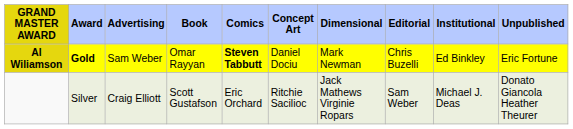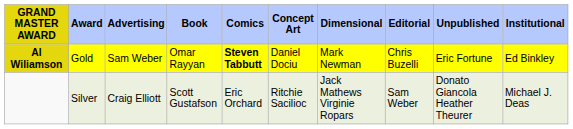 <table class="wikitable">
 <tr>
 <th style="background:#e5d70e">GRAND MASTER AWARD</th>
 <th style="background:#b6c9ff">Award</th>
 <th style="background:#b6c9ff">Advertising</th>
 <th style="background:#b6c9ff">Book</th>
 <th style="background:#b6c9ff">Comics</th>
 <th style="background:#b6c9ff">Concept Art</th>
 <th style="background:#b6c9ff">Dimensional</th>
 <th style="background:#b6c9ff">Editorial</th>
+<th style="background:#b6c9ff">Unpublished</th>
 <th style="background:#b6c9ff">Institutional</th>
-<th style="background:#b6c9ff">Unpublished</th>
 </tr>
 <tr>
 <td style="background:#e5d70e" align="center"><strong>Al Wiliamson</strong></td>
-<td style="background:#ffff00"><strong>Gold</strong></td>
+<td style="background:#ffff00">Gold</td>
 <td style="background:#ffff00">Sam Weber</td>
 <td style="background:#ffff00">Omar Rayyan</td>
 <td style="background:#ffff00"><strong>Steven Tabbutt</strong></td>
 <td style="background:#ffff00">Daniel Dociu</td>
 <td style="background:#ffff00">Mark Newman</td>
 <td style="background:#ffff00">Chris Buzelli</td>
+<td style="background:#ffff00">Eric Fortune</td>
 <td style="background:#ffff00">Ed Binkley</td>
-<td style="background:#ffff00">Eric Fortune</td>
 </tr>
 <tr>
 <td></td>
 <td style="background:#ecf0df">Silver</td>
 <td style="background:#ecf0df">Craig Elliott</td>
 <td style="background:#ecf0df">Scott Gustafson</td>
 <td style="background:#ecf0df">Eric Orchard</td>
 <td style="background:#ecf0df">Ritchie Sacilioc</td>
 <td style="background:#ecf0df">Jack Mathews<br>Virginie Ropars</td>
 <td style="background:#ecf0df">Sam Weber</td>
+<td style="background:#ecf0df">Donato Giancola<br>Heather Theurer</td>
 <td style="background:#ecf0df">Michael J. Deas</td>
-<td style="background:#ecf0df">Donato Giancola<br>Heather Theurer</td>
 </tr>
 </table>
